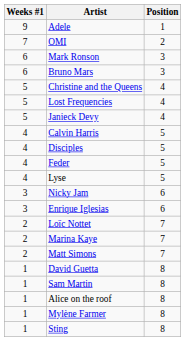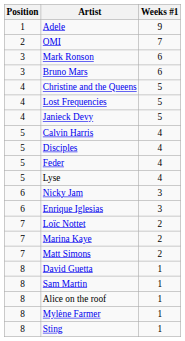 <table class="wikitable sortable" style="font-size:97%;">
 <tr>
+<th>Position</th>
+<th>Artist</th>
 <th>Weeks #1</th>
-<th>Artist</th>
-<th>Position</th>
 </tr>
 <tr>
+<td align="center">1</td>
+<td><a href='#'>Adele</a></td>
 <td align="center">9</td>
-<td><a href='#'>Adele</a></td>
-<td align="center">1</td>
 </tr>
 <tr>
+<td align="center">2</td>
+<td><a href='#'>OMI</a></td>
 <td align="center">7</td>
-<td><a href='#'>OMI</a></td>
-<td align="center">2</td>
+</tr>
+<tr>
+<td align="center">3</td>
+<td><a href='#'>Mark Ronson</a></td>
+<td align="center">6</td>
+</tr>
+<tr>
+<td align="center">3</td>
+<td><a href='#'>Bruno Mars</a></td>
+<td align="center">6</td>
+</tr>
+<tr>
+<td align="center">4</td>
+<td><a href='#'>Christine and the Queens</a></td>
+<td align="center">5</td>
+</tr>
+<tr>
+<td align="center">4</td>
+<td><a href='#'>Lost Frequencies</a></td>
+<td align="center">5</td>
+</tr>
+<tr>
+<td align="center">4</td>
+<td><a href='#'>Janieck Devy</a></td>
+<td align="center">5</td>
+</tr>
+<tr>
+<td align="center">5</td>
+<td><a href='#'>Calvin Harris</a></td>
+<td align="center">4</td>
+</tr>
+<tr>
+<td align="center">5</td>
+<td><a href='#'>Disciples</a></td>
+<td align="center">4</td>
+</tr>
+<tr>
+<td align="center">5</td>
+<td><a href='#'>Feder</a></td>
+<td align="center">4</td>
+</tr>
+<tr>
+<td align="center">5</td>
+<td>Lyse</td>
+<td align="center">4</td>
 </tr>
 <tr>
 <td align="center">6</td>
-<td><a href='#'>Mark Ronson</a></td>
+<td><a href='#'>Nicky Jam</a></td>
 <td align="center">3</td>
 </tr>
 <tr>
 <td align="center">6</td>
-<td><a href='#'>Bruno Mars</a></td>
+<td><a href='#'>Enrique Iglesias</a></td>
 <td align="center">3</td>
 </tr>
 <tr>
-<td align="center">5</td>
-<td><a href='#'>Christine and the Queens</a></td>
-<td align="center">4</td>
+<td align="center">7</td>
+<td><a href='#'>Loïc Nottet</a></td>
+<td align="center">2</td>
 </tr>
 <tr>
-<td align="center">5</td>
-<td><a href='#'>Lost Frequencies</a></td>
-<td align="center">4</td>
+<td align="center">7</td>
+<td><a href='#'>Marina Kaye</a></td>
+<td align="center">2</td>
 </tr>
 <tr>
-<td align="center">5</td>
-<td><a href='#'>Janieck Devy</a></td>
-<td align="center">4</td>
+<td align="center">7</td>
+<td><a href='#'>Matt Simons</a></td>
+<td align="center">2</td>
 </tr>
 <tr>
-<td align="center">4</td>
-<td><a href='#'>Calvin Harris</a></td>
-<td align="center">5</td>
+<td align="center">8</td>
+<td><a href='#'>David Guetta</a></td>
+<td align="center">1</td>
 </tr>
 <tr>
-<td align="center">4</td>
-<td><a href='#'>Disciples</a></td>
-<td align="center">5</td>
+<td align="center">8</td>
+<td><a href='#'>Sam Martin</a></td>
+<td align="center">1</td>
 </tr>
 <tr>
-<td align="center">4</td>
-<td><a href='#'>Feder</a></td>
-<td align="center">5</td>
+<td align="center">8</td>
+<td>Alice on the roof</td>
+<td align="center">1</td>
 </tr>
 <tr>
-<td align="center">4</td>
-<td>Lyse</td>
-<td align="center">5</td>
+<td align="center">8</td>
+<td><a href='#'>Mylène Farmer</a></td>
+<td align="center">1</td>
 </tr>
 <tr>
-<td align="center">3</td>
-<td><a href='#'>Nicky Jam</a></td>
-<td align="center">6</td>
-</tr>
-<tr>
-<td align="center">3</td>
-<td><a href='#'>Enrique Iglesias</a></td>
-<td align="center">6</td>
-</tr>
-<tr>
-<td align="center">2</td>
-<td><a href='#'>Loïc Nottet</a></td>
-<td align="center">7</td>
-</tr>
-<tr>
-<td align="center">2</td>
-<td><a href='#'>Marina Kaye</a></td>
-<td align="center">7</td>
-</tr>
-<tr>
-<td align="center">2</td>
-<td><a href='#'>Matt Simons</a></td>
-<td align="center">7</td>
-</tr>
-<tr>
+<td align="center">8</td>
+<td><a href='#'>Sting</a></td>
 <td align="center">1</td>
-<td><a href='#'>David Guetta</a></td>
-<td align="center">8</td>
-</tr>
-<tr>
-<td align="center">1</td>
-<td><a href='#'>Sam Martin</a></td>
-<td align="center">8</td>
-</tr>
-<tr>
-<td align="center">1</td>
-<td>Alice on the roof</td>
-<td align="center">8</td>
-</tr>
-<tr>
-<td align="center">1</td>
-<td><a href='#'>Mylène Farmer</a></td>
-<td align="center">8</td>
-</tr>
-<tr>
-<td align="center">1</td>
-<td><a href='#'>Sting</a></td>
-<td align="center">8</td>
 </tr>
 </table>
